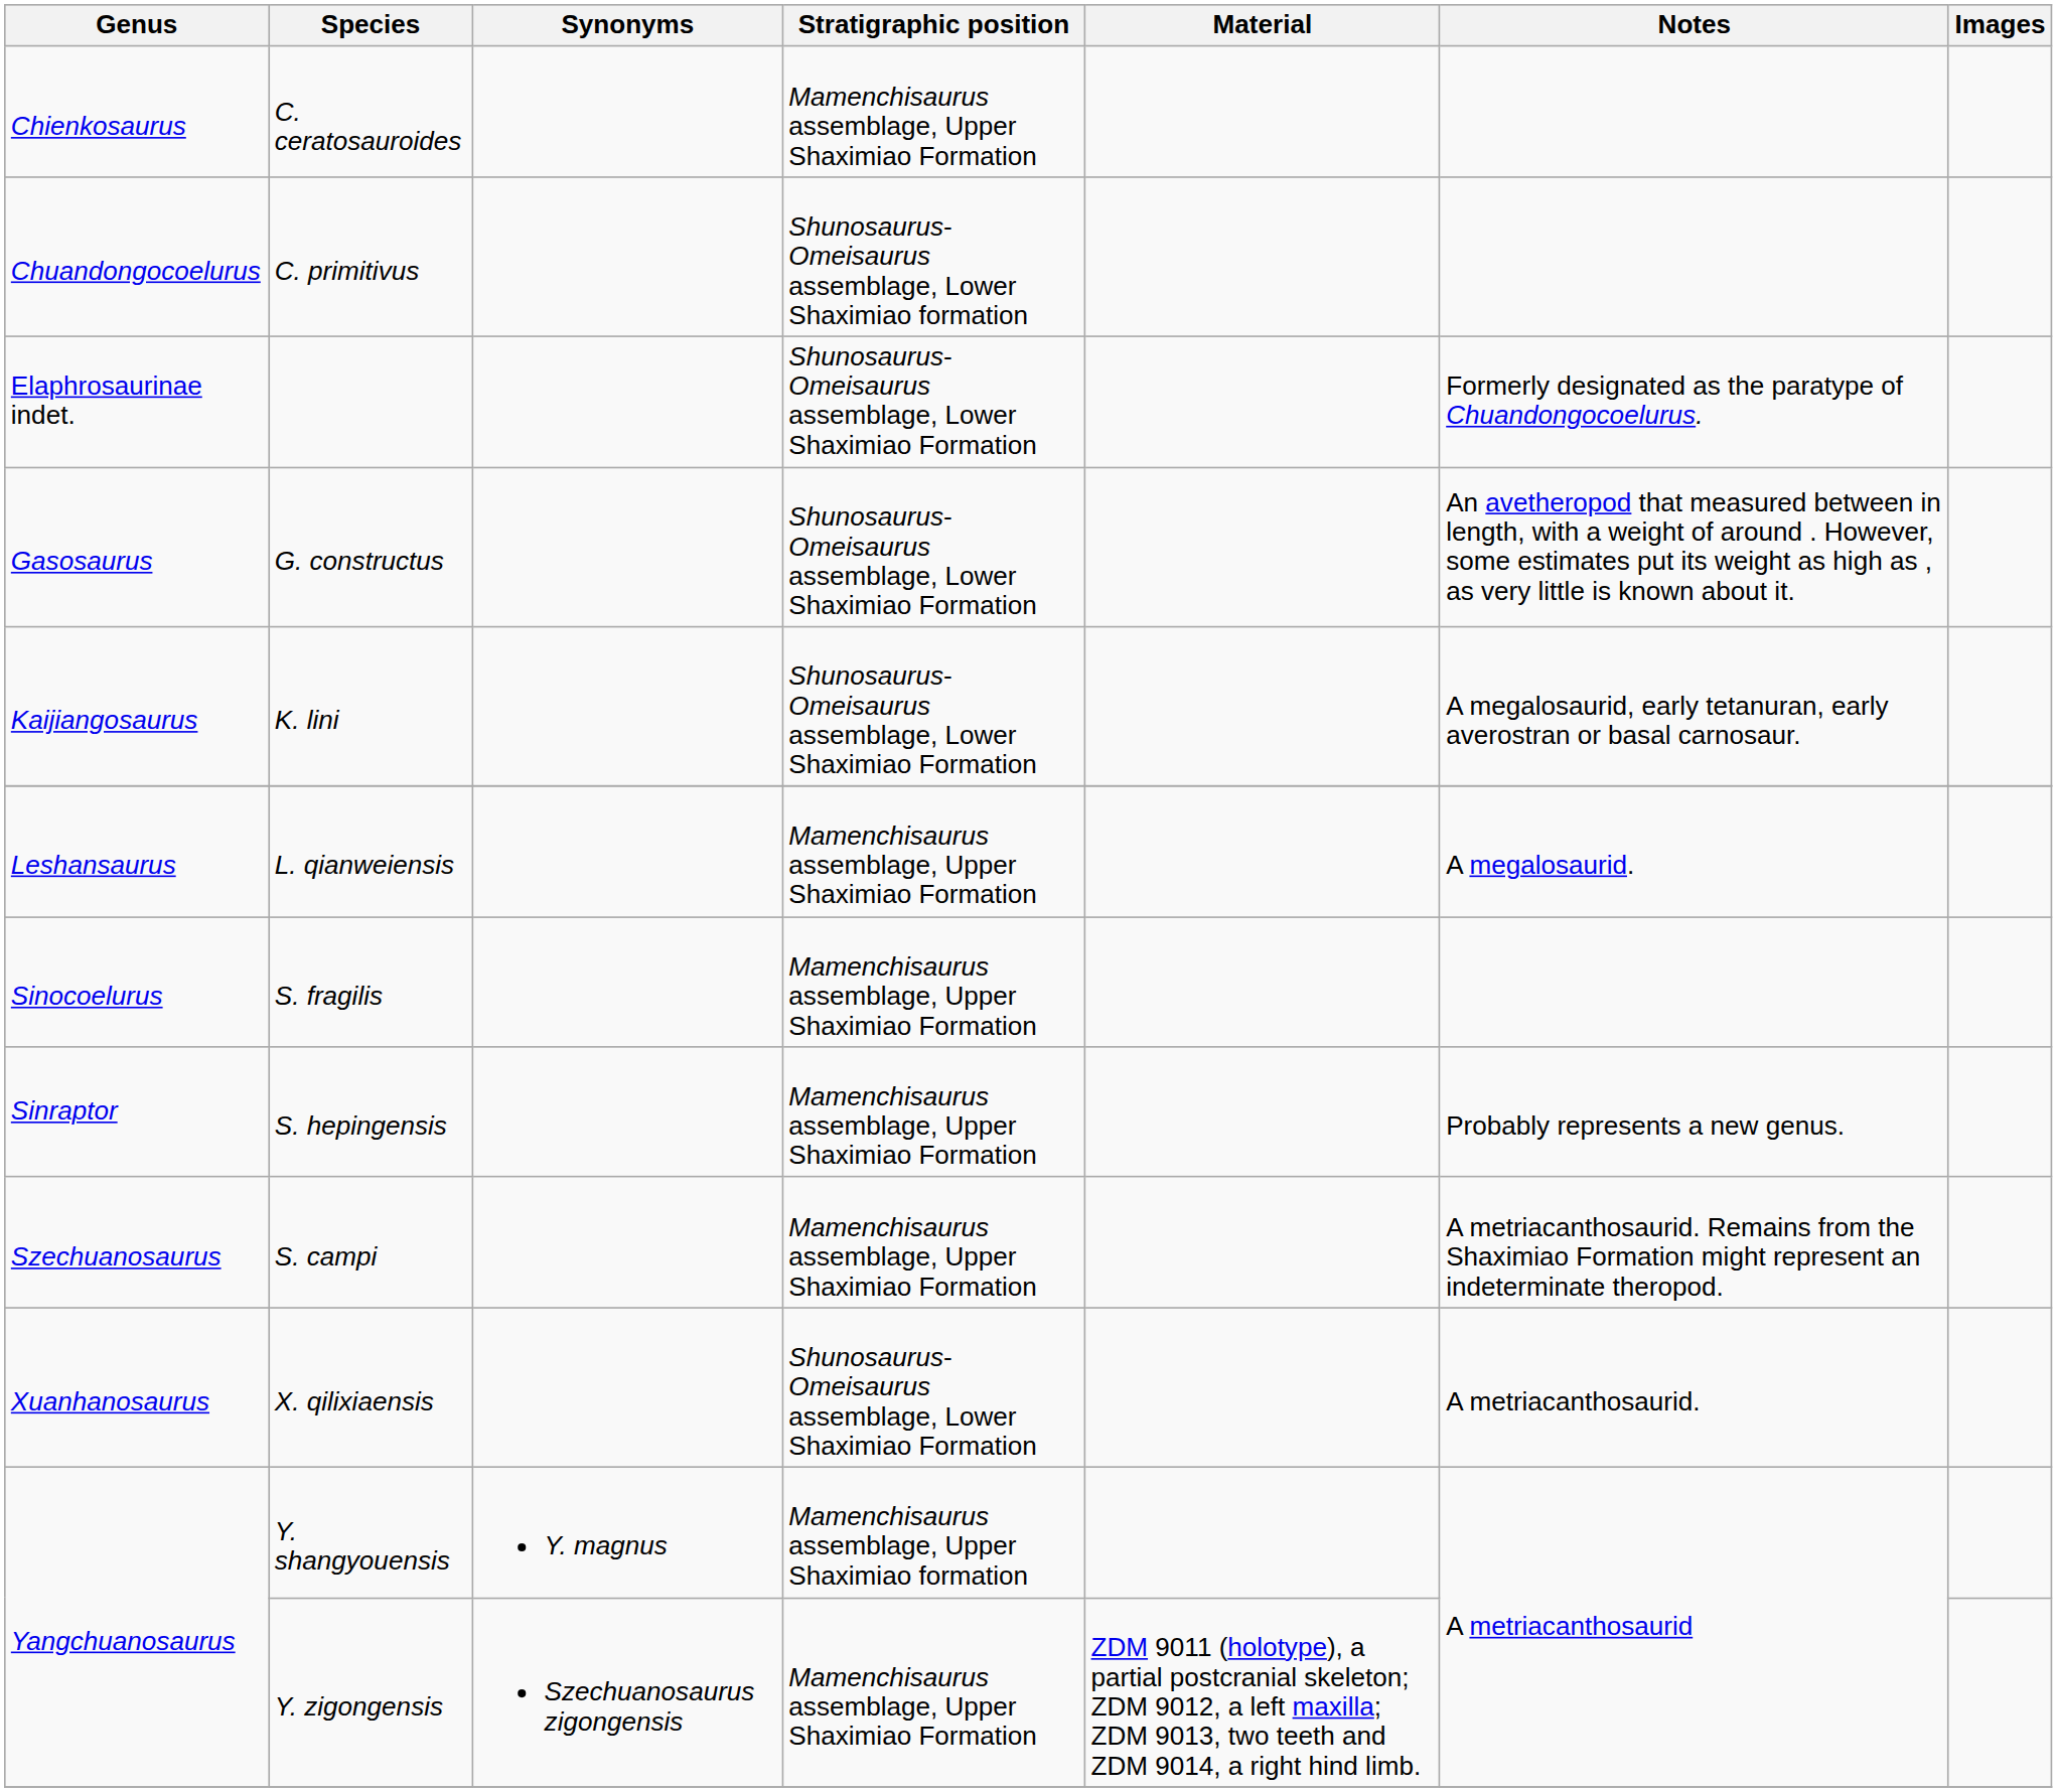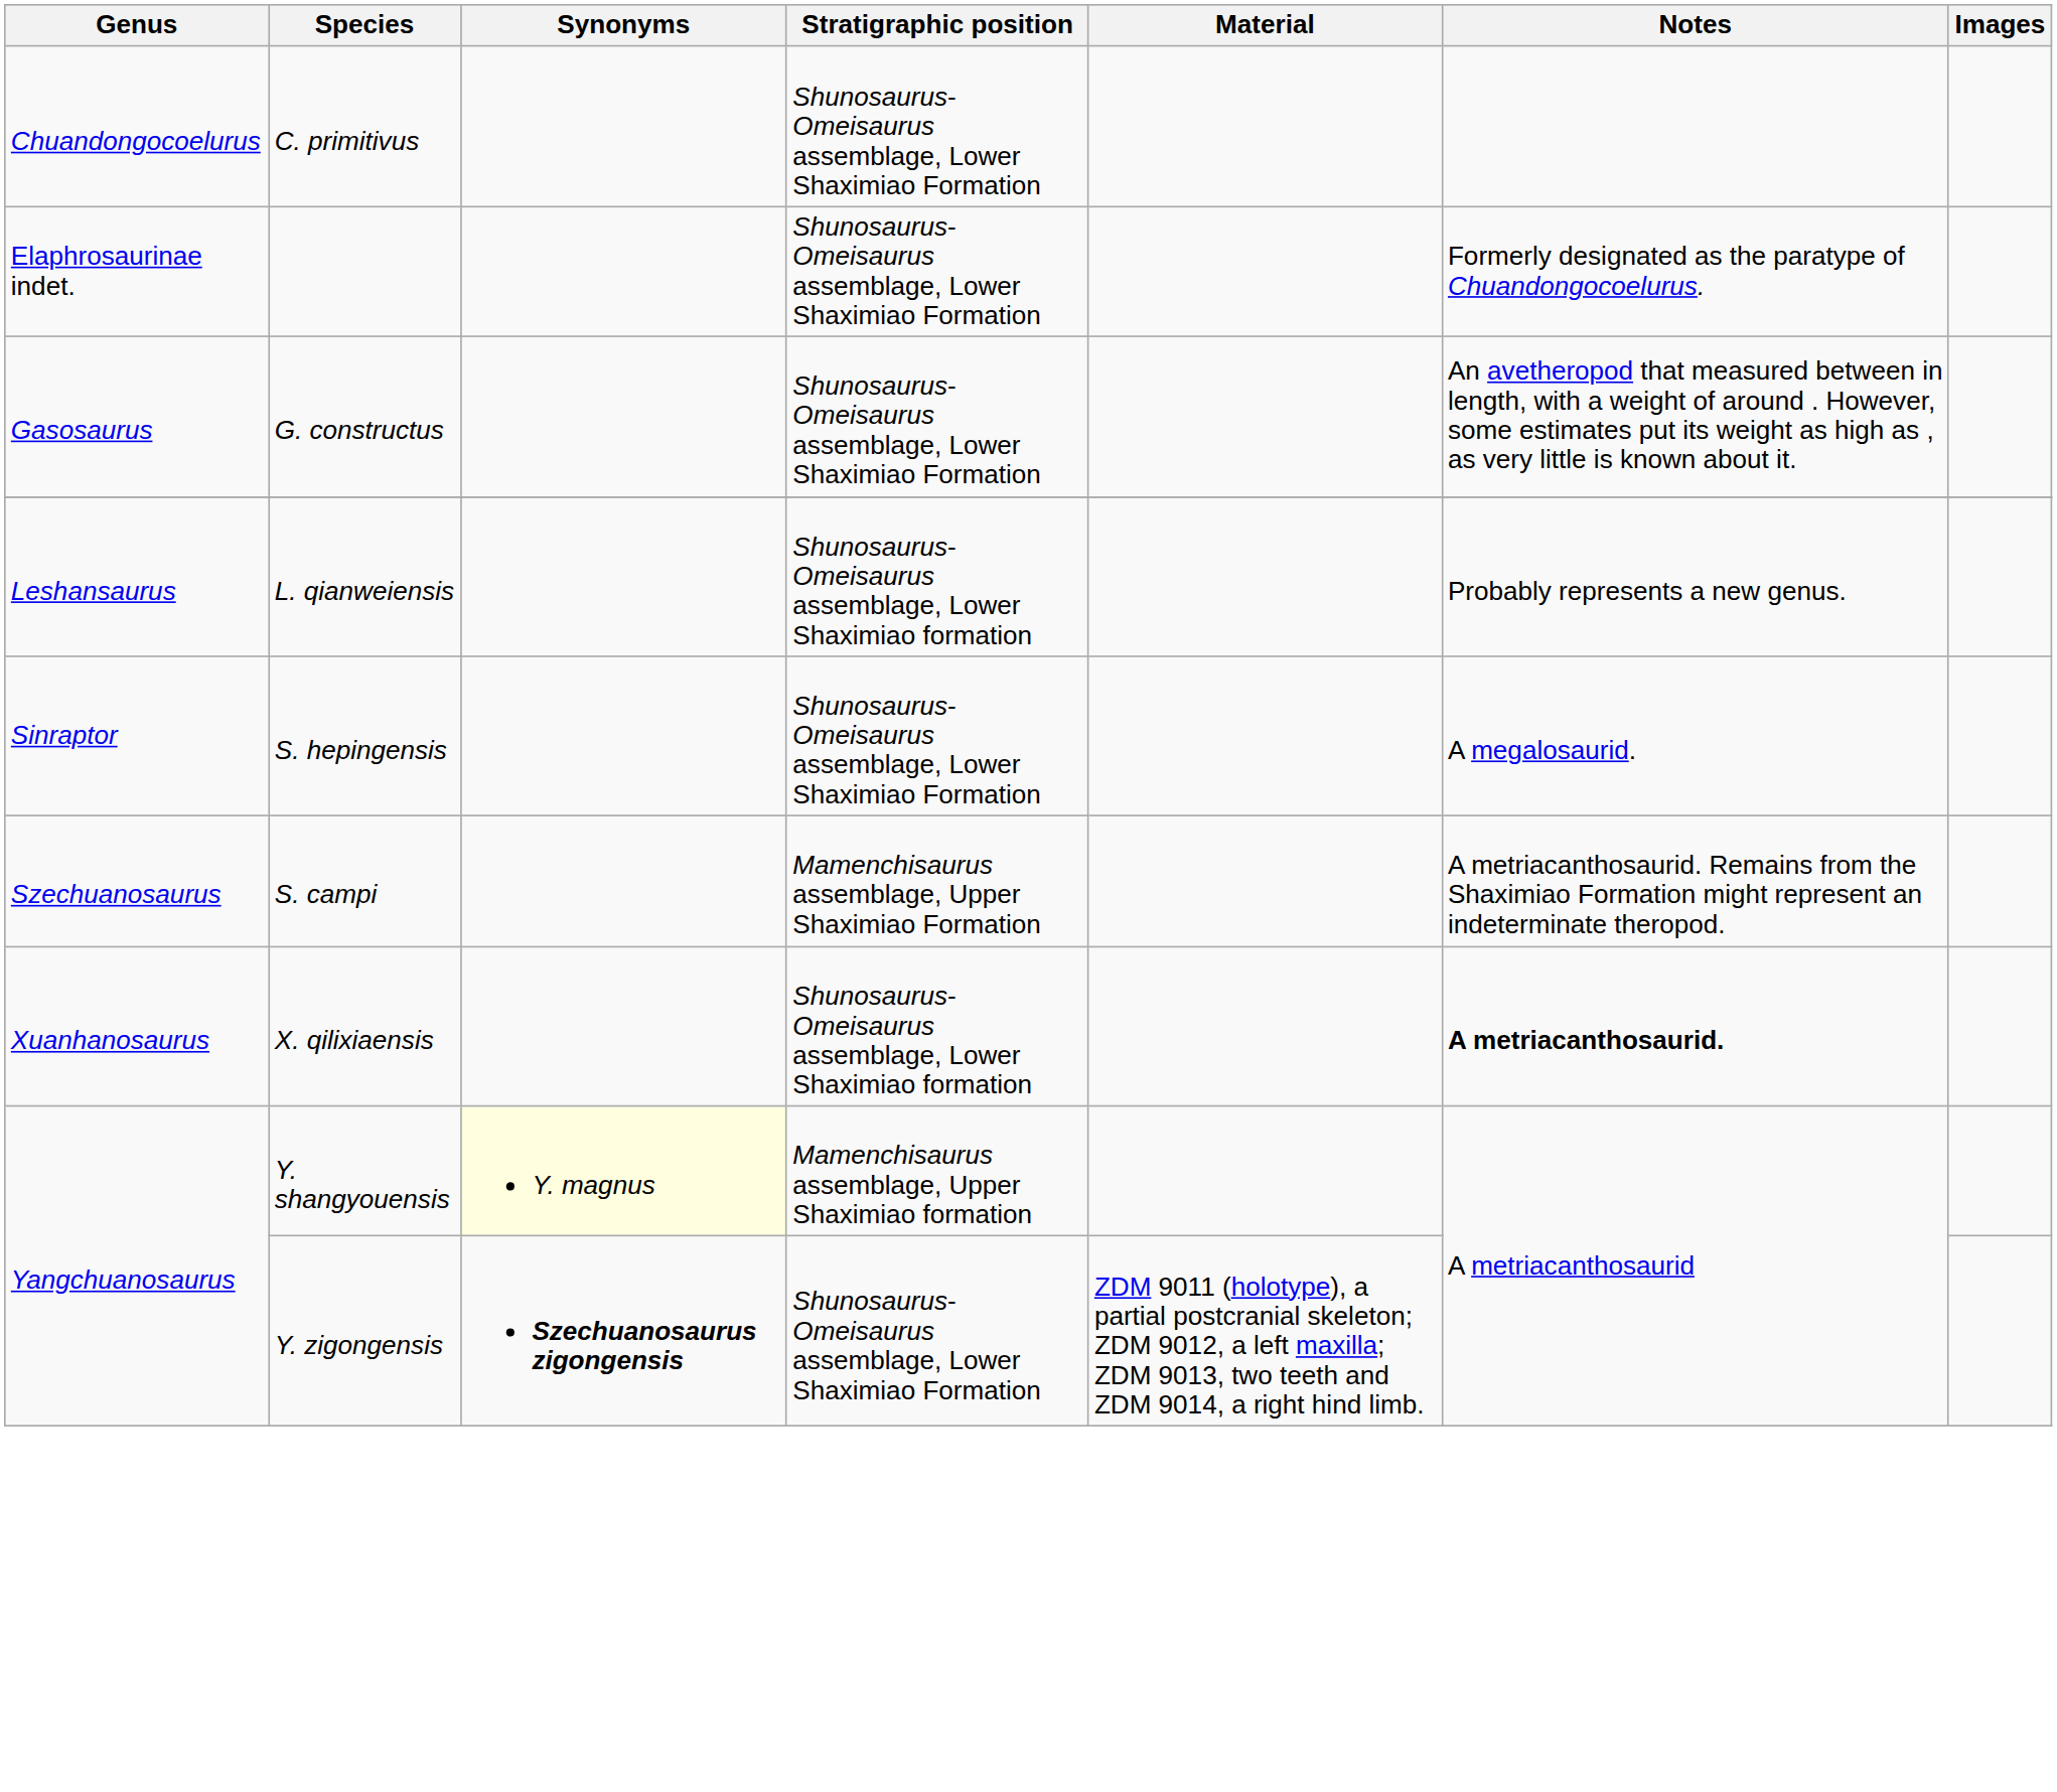 <table class = "wikitable">
 <tr>
 <th>Genus</th>
 <th>Species</th>
 <th>Synonyms</th>
 <th>Stratigraphic position</th>
 <th>Material</th>
 <th>Notes</th>
 <th>Images</th>
 </tr>
 <tr>
-<td><br><em><a href='#'>Chienkosaurus</a></em></td>
-<td><br><em>C. ceratosauroides</em></td>
-<td></td>
-<td><br><em>Mamenchisaurus</em> assemblage, Upper Shaximiao Formation</td>
-<td></td>
-<td></td>
-<td><br></td>
-</tr>
-<tr>
 <td><br><em><a href='#'>Chuandongocoelurus</a></em></td>
 <td><br><em>C. primitivus</em></td>
 <td></td>
-<td><br><em>Shunosaurus</em>-<em>Omeisaurus</em> assemblage, Lower Shaximiao formation</td>
+<td><br><em>Shunosaurus</em>-<em>Omeisaurus</em> assemblage, Lower Shaximiao Formation</td>
 <td></td>
 <td></td>
 <td><br></td>
 </tr>
 <tr>
 <td><a href='#'>Elaphrosaurinae</a> indet.</td>
 <td></td>
 <td></td>
 <td><em>Shunosaurus</em>-<em>Omeisaurus</em> assemblage, Lower Shaximiao Formation</td>
 <td></td>
 <td>Formerly designated as the paratype of <em><a href='#'>Chuandongocoelurus</a>.</em></td>
 <td></td>
 </tr>
 <tr>
 <td><br><em><a href='#'>Gasosaurus</a></em></td>
 <td><br><em>G. constructus</em></td>
 <td></td>
 <td><br><em>Shunosaurus</em>-<em>Omeisaurus</em> assemblage, Lower Shaximiao Formation</td>
 <td></td>
 <td>An <a href='#'>avetheropod</a> that measured between  in length, with a weight of around . However, some estimates put its weight as high as , as very little is known about it.</td>
 <td><br></td>
 </tr>
 <tr>
-<td><br><em><a href='#'>Kaijiangosaurus</a></em></td>
-<td><br><em>K. lini</em></td>
-<td></td>
-<td><br><em>Shunosaurus</em>-<em>Omeisaurus</em> assemblage, Lower Shaximiao Formation</td>
-<td></td>
-<td><br>A megalosaurid, early tetanuran, early averostran or basal carnosaur.</td>
-<td><br></td>
-</tr>
-<tr>
 </tr>
 <tr>
 <td><br><em><a href='#'>Leshansaurus</a></em></td>
 <td><br><em>L. qianweiensis</em></td>
 <td></td>
-<td><br><em>Mamenchisaurus</em> assemblage, Upper Shaximiao Formation</td>
+<td><br><em>Shunosaurus</em>-<em>Omeisaurus</em> assemblage, Lower Shaximiao formation</td>
 <td></td>
-<td><br>A <a href='#'>megalosaurid</a>.</td>
-<td></td>
-</tr>
-<tr>
-<td><br><em><a href='#'>Sinocoelurus</a></em></td>
-<td><br><em>S. fragilis</em></td>
-<td></td>
-<td><br><em>Mamenchisaurus</em> assemblage, Upper Shaximiao Formation</td>
-<td></td>
-<td></td>
+<td><br>Probably represents a new genus.</td>
 <td></td>
 </tr>
 <tr>
 <td><em><a href='#'>Sinraptor</a></em></td>
 <td><br><em>S. hepingensis</em></td>
 <td></td>
-<td><br><em>Mamenchisaurus</em> assemblage, Upper Shaximiao Formation</td>
+<td><br><em>Shunosaurus</em>-<em>Omeisaurus</em> assemblage, Lower Shaximiao Formation</td>
 <td></td>
-<td><br>Probably represents a new genus.</td>
+<td><br>A <a href='#'>megalosaurid</a>.</td>
 <td><br></td>
 </tr>
 <tr>
 <td><br><em><a href='#'>Szechuanosaurus</a></em></td>
 <td><br><em>S. campi</em></td>
 <td></td>
 <td><br><em>Mamenchisaurus</em> assemblage, Upper Shaximiao Formation</td>
 <td></td>
 <td><br>A metriacanthosaurid. Remains from the Shaximiao Formation might represent an indeterminate theropod.</td>
 <td><br></td>
 </tr>
 <tr>
 <td><br><em><a href='#'>Xuanhanosaurus</a></em></td>
 <td><br><em>X. qilixiaensis</em></td>
 <td></td>
-<td><br><em>Shunosaurus</em>-<em>Omeisaurus</em> assemblage, Lower Shaximiao Formation</td>
+<td><br><em>Shunosaurus</em>-<em>Omeisaurus</em> assemblage, Lower Shaximiao formation</td>
 <td></td>
-<td><br>A metriacanthosaurid.</td>
+<td><strong><br>A metriacanthosaurid.</strong></td>
 <td><br></td>
 </tr>
 <tr>
 <td rowspan="2"><br><em><a href='#'>Yangchuanosaurus</a></em></td>
 <td><br><em>Y. shangyouensis</em></td>
-<td><br><ul><li><em>Y. magnus</em></li></ul></td>
+<td style="background: lightyellow;"><br><ul><li><em>Y. magnus</em></li></ul></td>
 <td><br><em>Mamenchisaurus</em> assemblage, Upper Shaximiao formation</td>
 <td></td>
 <td rowspan = "2">A <a href='#'>metriacanthosaurid</a></td>
 <td><br></td>
 </tr>
 <tr>
 <td><br><em>Y. zigongensis</em></td>
-<td><br><ul><li><em>Szechuanosaurus zigongensis</em></li></ul></td>
-<td><br><em>Mamenchisaurus</em> assemblage, Upper Shaximiao Formation</td>
+<td><strong><br><ul><li><em>Szechuanosaurus zigongensis</em></li></ul></strong></td>
+<td><br><em>Shunosaurus</em>-<em>Omeisaurus</em> assemblage, Lower Shaximiao Formation</td>
 <td><br><a href='#'>ZDM</a> 9011 (<a href='#'>holotype</a>), a partial postcranial skeleton; ZDM 9012, a left <a href='#'>maxilla</a>; ZDM 9013, two teeth and ZDM 9014, a right hind limb.</td>
 <td><br></td>
 </tr>
 <tr>
 </tr>
 </table>
